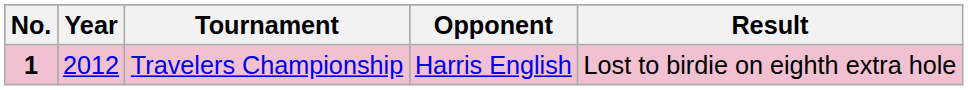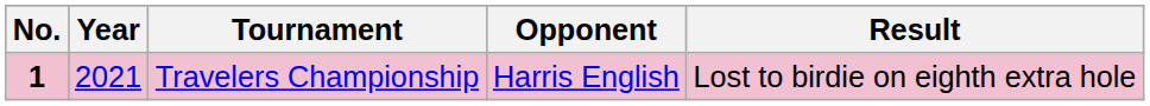 <table class="wikitable" style="font-size:95%;">
 <tr>
 <th>No.</th>
 <th>Year</th>
 <th>Tournament</th>
 <th>Opponent</th>
 <th>Result</th>
 </tr>
 <tr style="background:#F2C1D1;">
 <td align=center><strong>1</strong></td>
-<td><a href='#'>2012</a></td>
+<td><a href='#'>2021</a></td>
 <td><a href='#'>Travelers Championship</a></td>
 <td> <a href='#'>Harris English</a></td>
 <td>Lost to birdie on eighth extra hole</td>
 </tr>
 </table>
